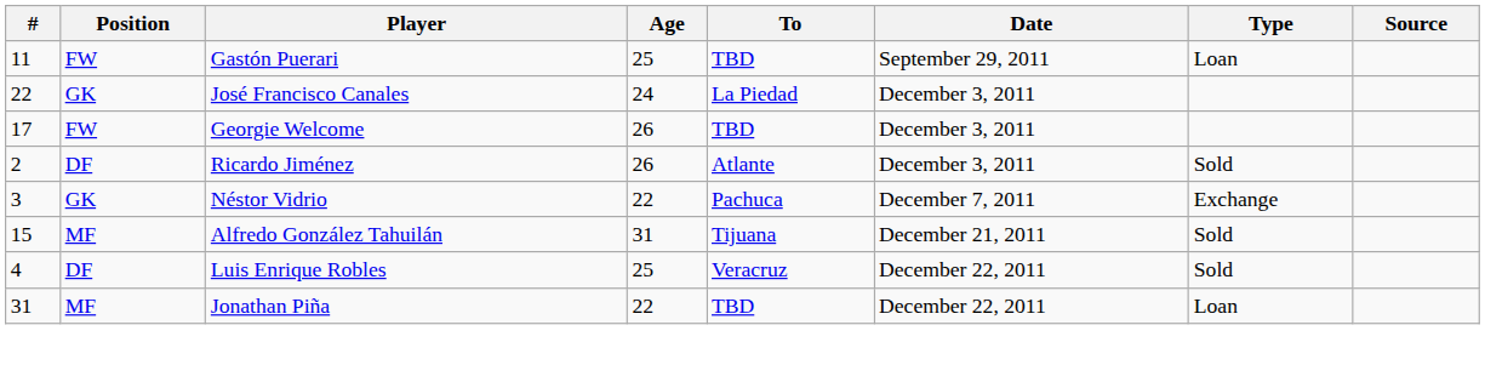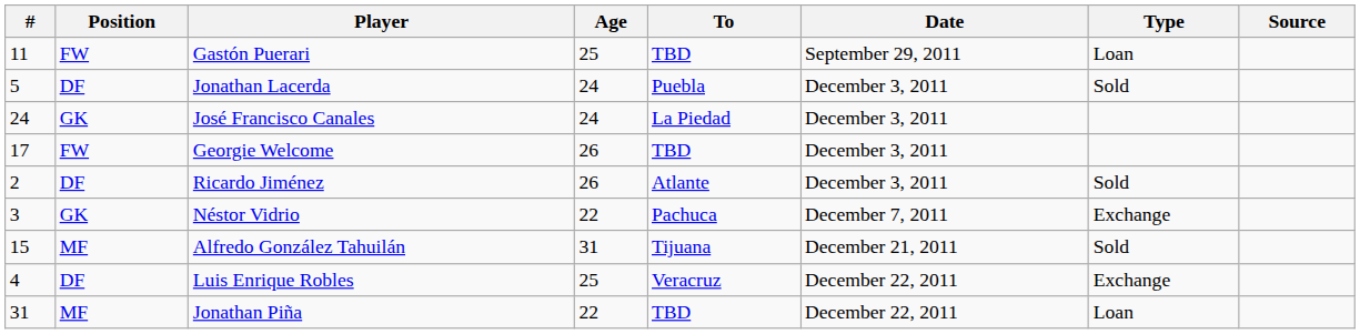 <table class="wikitable sortable" style="width:83%; text-align:center; font-size:95%; text-align:left;">
 <tr>
 <th><strong>#</strong></th>
 <th><strong>Position</strong></th>
 <th><strong>Player</strong></th>
 <th><strong>Age</strong></th>
 <th><strong>To</strong></th>
 <th><strong>Date</strong></th>
 <th><strong>Type</strong></th>
 <th><strong>Source</strong></th>
 </tr>
 <tr>
 <td>11</td>
 <td><a href='#'>FW</a></td>
 <td> <a href='#'>Gastón Puerari</a></td>
 <td>25</td>
 <td><a href='#'>TBD</a></td>
 <td>September 29, 2011</td>
 <td>Loan</td>
 <td></td>
 </tr>
 <tr>
-<td>22</td>
+<td>5</td>
+<td><a href='#'>DF</a></td>
+<td> <a href='#'>Jonathan Lacerda</a></td>
+<td>24</td>
+<td> <a href='#'>Puebla</a></td>
+<td>December 3, 2011</td>
+<td>Sold</td>
+<td></td>
+</tr>
+<tr>
+<td>24</td>
 <td><a href='#'>GK</a></td>
 <td> <a href='#'>José Francisco Canales</a></td>
 <td>24</td>
 <td> <a href='#'>La Piedad</a></td>
 <td>December 3, 2011</td>
 <td></td>
 <td></td>
 </tr>
 <tr>
 <td>17</td>
 <td><a href='#'>FW</a></td>
 <td> <a href='#'>Georgie Welcome</a></td>
 <td>26</td>
 <td><a href='#'>TBD</a></td>
 <td>December 3, 2011</td>
 <td></td>
 <td></td>
 </tr>
 <tr>
 <td>2</td>
 <td><a href='#'>DF</a></td>
 <td> <a href='#'>Ricardo Jiménez</a></td>
 <td>26</td>
 <td> <a href='#'>Atlante</a></td>
 <td>December 3, 2011</td>
 <td>Sold</td>
 <td></td>
 </tr>
 <tr>
 <td>3</td>
 <td><a href='#'>GK</a></td>
 <td> <a href='#'>Néstor Vidrio</a></td>
 <td>22</td>
 <td> <a href='#'>Pachuca</a></td>
 <td>December 7, 2011</td>
 <td>Exchange</td>
 <td></td>
 </tr>
 <tr>
 <td>15</td>
 <td><a href='#'>MF</a></td>
 <td> <a href='#'>Alfredo González Tahuilán</a></td>
 <td>31</td>
 <td> <a href='#'>Tijuana</a></td>
 <td>December 21, 2011</td>
 <td>Sold</td>
 <td></td>
 </tr>
 <tr>
 <td>4</td>
 <td><a href='#'>DF</a></td>
 <td> <a href='#'>Luis Enrique Robles</a></td>
 <td>25</td>
 <td> <a href='#'>Veracruz</a></td>
 <td>December 22, 2011</td>
-<td>Sold</td>
+<td>Exchange</td>
 <td></td>
 </tr>
 <tr>
 <td>31</td>
 <td><a href='#'>MF</a></td>
 <td> <a href='#'>Jonathan Piña</a></td>
 <td>22</td>
 <td><a href='#'>TBD</a></td>
 <td>December 22, 2011</td>
 <td>Loan</td>
 <td></td>
 </tr>
 </table>
